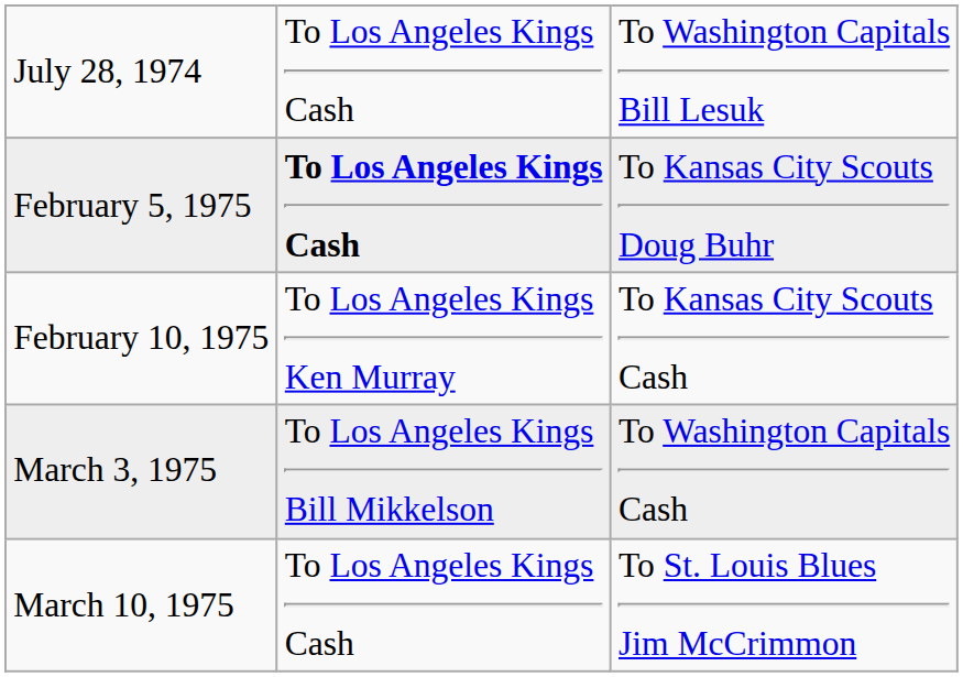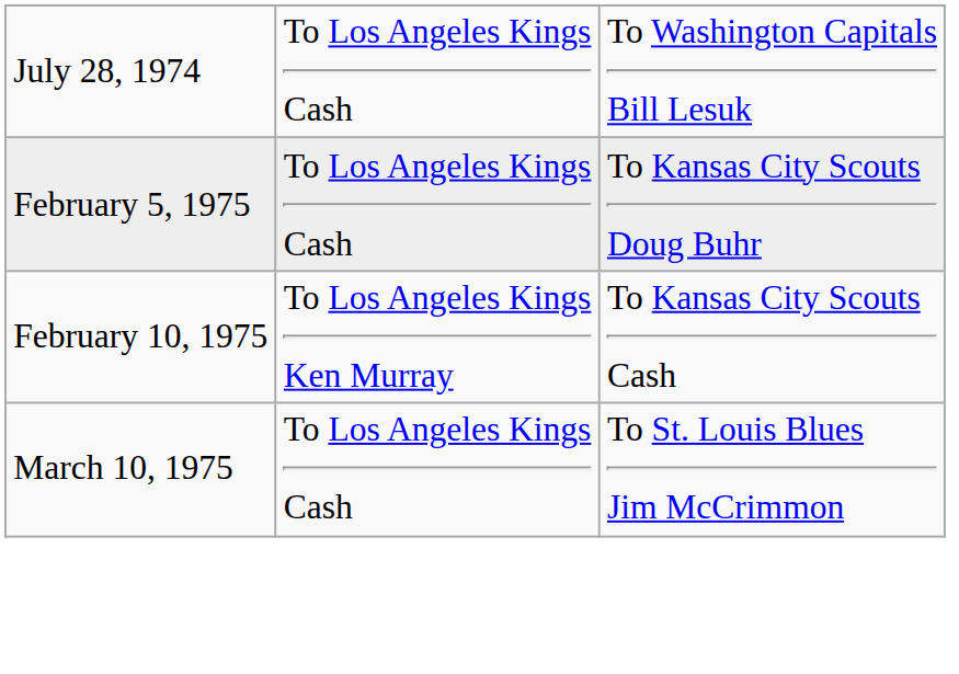 <table class="wikitable">
 <tr>
 <td>July 28, 1974</td>
 <td valign="top">To <a href='#'>Los Angeles Kings</a><hr>Cash</td>
 <td valign="top">To <a href='#'>Washington Capitals</a><hr><a href='#'>Bill Lesuk</a></td>
 </tr>
 <tr style="background:#eee;">
 <td>February 5, 1975</td>
-<td valign="top"><strong>To <a href='#'>Los Angeles Kings</a><hr>Cash</strong></td>
+<td valign="top">To <a href='#'>Los Angeles Kings</a><hr>Cash</td>
 <td valign="top">To <a href='#'>Kansas City Scouts</a><hr><a href='#'>Doug Buhr</a></td>
 </tr>
 <tr>
 <td>February 10, 1975</td>
 <td valign="top">To <a href='#'>Los Angeles Kings</a><hr><a href='#'>Ken Murray</a></td>
 <td valign="top">To <a href='#'>Kansas City Scouts</a><hr>Cash</td>
 </tr>
-<tr style="background:#eee;">
-<td>March 3, 1975</td>
-<td valign="top">To <a href='#'>Los Angeles Kings</a><hr><a href='#'>Bill Mikkelson</a></td>
-<td valign="top">To <a href='#'>Washington Capitals</a><hr>Cash</td>
-</tr>
 <tr>
 <td>March 10, 1975</td>
 <td valign="top">To <a href='#'>Los Angeles Kings</a><hr>Cash</td>
 <td valign="top">To <a href='#'>St. Louis Blues</a><hr><a href='#'>Jim McCrimmon</a></td>
 </tr>
 </table>
